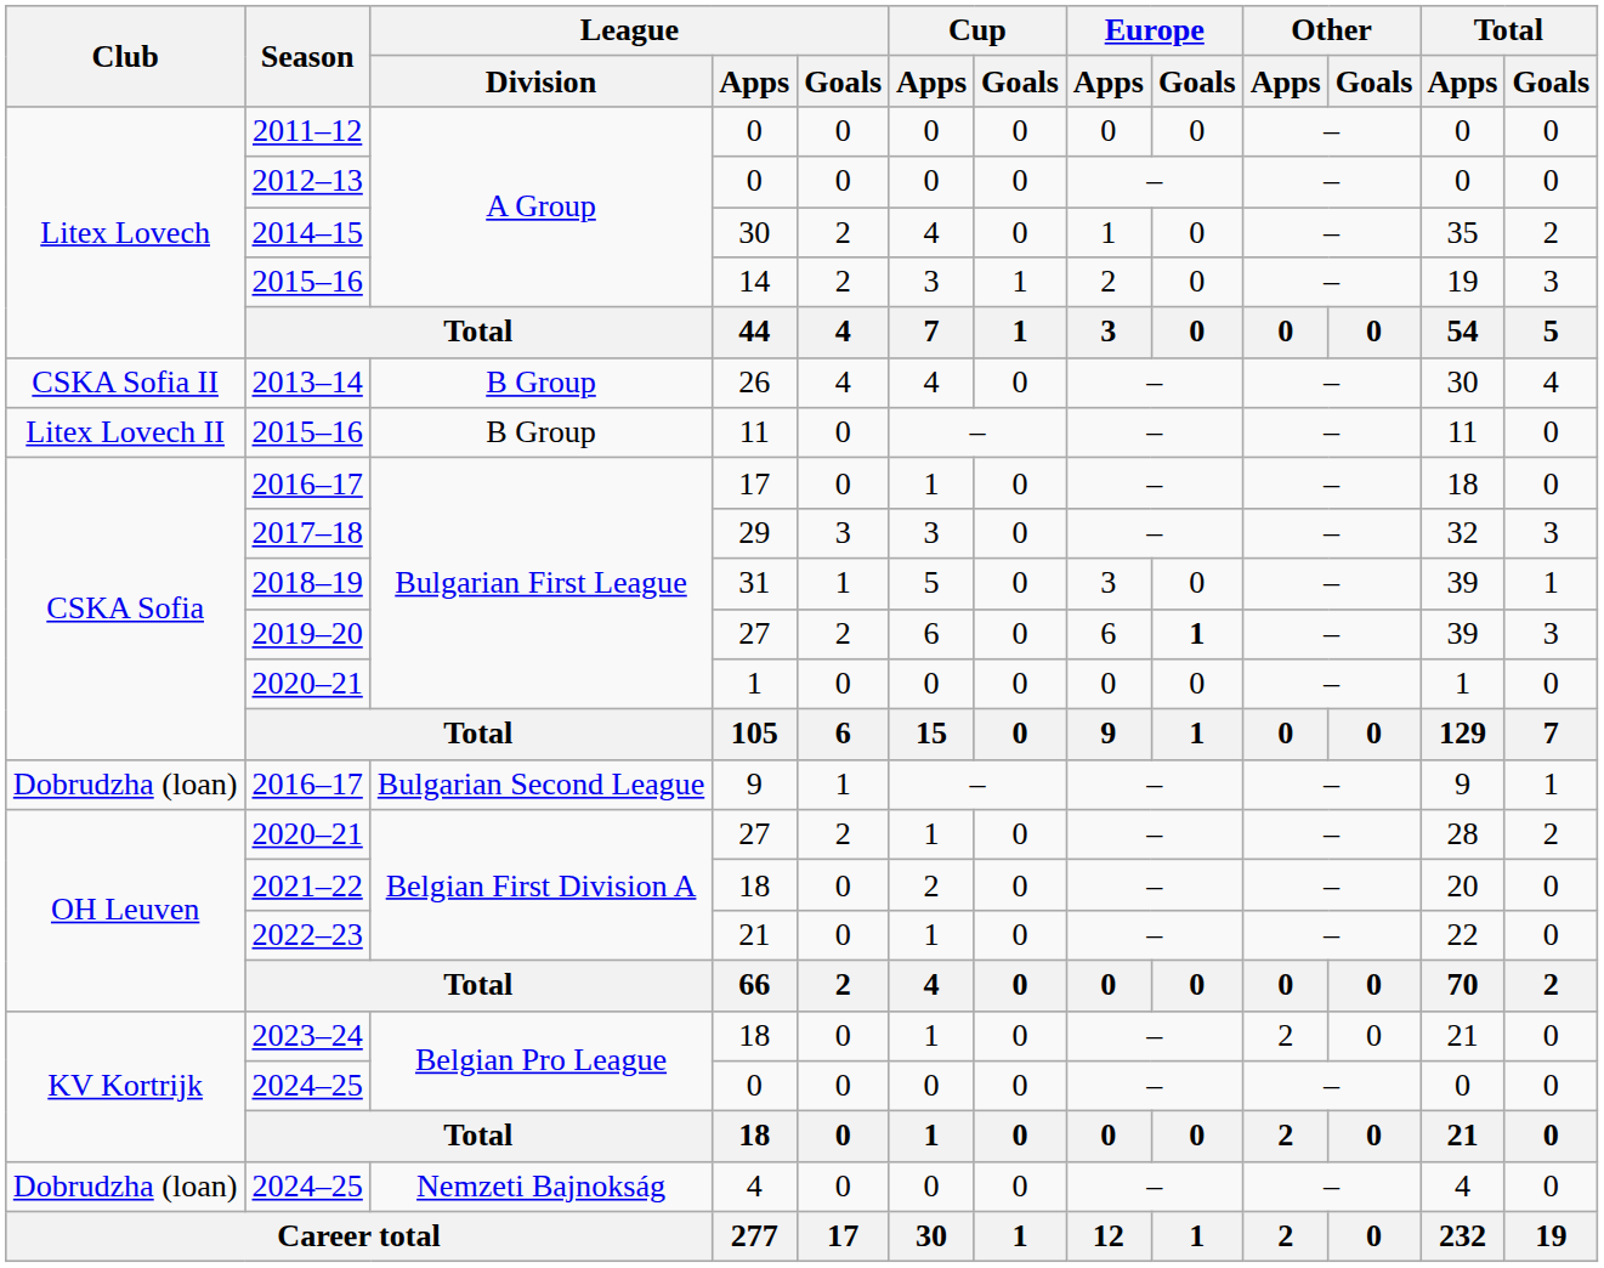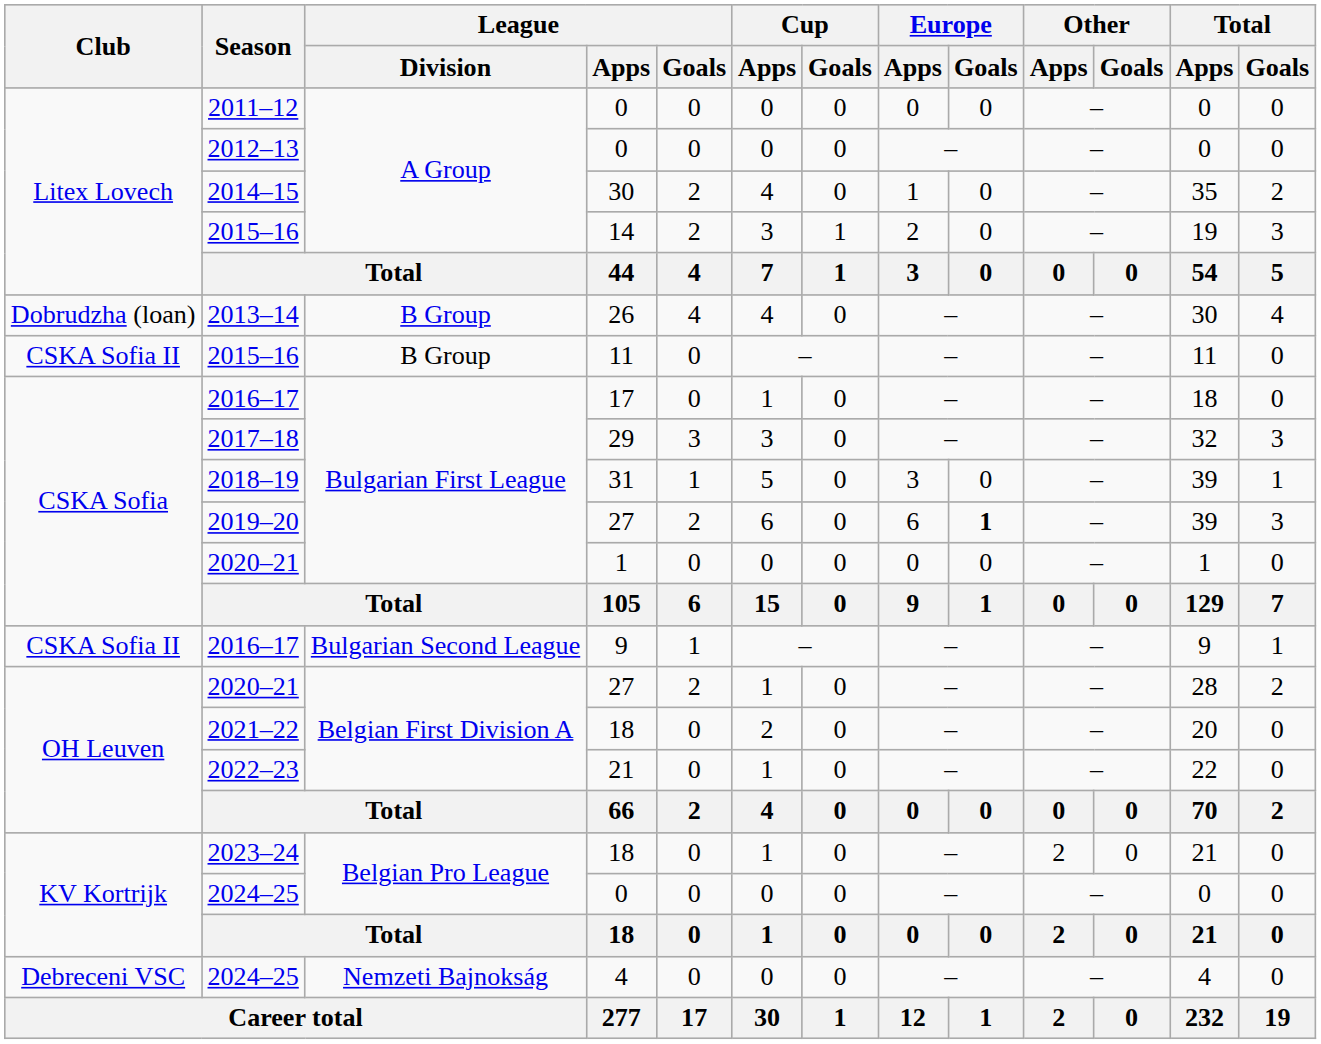 <table class="wikitable" style="text-align:center">
 <tr>
 <th rowspan="2">Club</th>
 <th rowspan="2">Season</th>
 <th colspan="3">League</th>
 <th colspan="2">Cup</th>
 <th colspan="2"><a href='#'>Europe</a></th>
 <th colspan="2">Other</th>
 <th colspan="2">Total</th>
 </tr>
 <tr>
 <th>Division</th>
 <th>Apps</th>
 <th>Goals</th>
 <th>Apps</th>
 <th>Goals</th>
 <th>Apps</th>
 <th>Goals</th>
 <th>Apps</th>
 <th>Goals</th>
 <th>Apps</th>
 <th>Goals</th>
 </tr>
 <tr>
 <td rowspan="5"><a href='#'>Litex Lovech</a></td>
 <td><a href='#'>2011–12</a></td>
 <td rowspan="4"><a href='#'>A Group</a></td>
 <td>0</td>
 <td>0</td>
 <td>0</td>
 <td>0</td>
 <td>0</td>
 <td>0</td>
 <td colspan="2">–</td>
 <td>0</td>
 <td>0</td>
 </tr>
 <tr>
 <td><a href='#'>2012–13</a></td>
 <td>0</td>
 <td>0</td>
 <td>0</td>
 <td>0</td>
 <td colspan="2">–</td>
 <td colspan="2">–</td>
 <td>0</td>
 <td>0</td>
 </tr>
 <tr>
 <td><a href='#'>2014–15</a></td>
 <td>30</td>
 <td>2</td>
 <td>4</td>
 <td>0</td>
 <td>1</td>
 <td>0</td>
 <td colspan="2">–</td>
 <td>35</td>
 <td>2</td>
 </tr>
 <tr>
 <td><a href='#'>2015–16</a></td>
 <td>14</td>
 <td>2</td>
 <td>3</td>
 <td>1</td>
 <td>2</td>
 <td>0</td>
 <td colspan="2">–</td>
 <td>19</td>
 <td>3</td>
 </tr>
 <tr>
 <th colspan="2">Total</th>
 <th>44</th>
 <th>4</th>
 <th>7</th>
 <th>1</th>
 <th>3</th>
 <th>0</th>
 <th>0</th>
 <th>0</th>
 <th>54</th>
 <th>5</th>
 </tr>
 <tr>
-<td><a href='#'>CSKA Sofia II</a></td>
+<td><a href='#'>Dobrudzha</a> (loan)</td>
 <td><a href='#'>2013–14</a></td>
 <td><a href='#'>B Group</a></td>
 <td>26</td>
 <td>4</td>
 <td>4</td>
 <td>0</td>
 <td colspan="2">–</td>
 <td colspan="2">–</td>
 <td>30</td>
 <td>4</td>
 </tr>
 <tr>
-<td><a href='#'>Litex Lovech II</a></td>
+<td><a href='#'>CSKA Sofia II</a></td>
 <td><a href='#'>2015–16</a></td>
 <td>B Group</td>
 <td>11</td>
 <td>0</td>
 <td colspan="2">–</td>
 <td colspan="2">–</td>
 <td colspan="2">–</td>
 <td>11</td>
 <td>0</td>
 </tr>
 <tr>
 <td rowspan="6"><a href='#'>CSKA Sofia</a></td>
 <td><a href='#'>2016–17</a></td>
 <td rowspan="5"><a href='#'>Bulgarian First League</a></td>
 <td>17</td>
 <td>0</td>
 <td>1</td>
 <td>0</td>
 <td colspan="2">–</td>
 <td colspan="2">–</td>
 <td>18</td>
 <td>0</td>
 </tr>
 <tr>
 <td><a href='#'>2017–18</a></td>
 <td>29</td>
 <td>3</td>
 <td>3</td>
 <td>0</td>
 <td colspan="2">–</td>
 <td colspan="2">–</td>
 <td>32</td>
 <td>3</td>
 </tr>
 <tr>
 <td><a href='#'>2018–19</a></td>
 <td>31</td>
 <td>1</td>
 <td>5</td>
 <td>0</td>
 <td>3</td>
 <td>0</td>
 <td colspan="2">–</td>
 <td>39</td>
 <td>1</td>
 </tr>
 <tr>
 <td><a href='#'>2019–20</a></td>
 <td>27</td>
 <td>2</td>
 <td>6</td>
 <td>0</td>
 <td>6</td>
 <td><strong>1</strong></td>
 <td colspan="2">–</td>
 <td>39</td>
 <td>3</td>
 </tr>
 <tr>
 <td><a href='#'>2020–21</a></td>
 <td>1</td>
 <td>0</td>
 <td>0</td>
 <td>0</td>
 <td>0</td>
 <td>0</td>
 <td colspan="2">–</td>
 <td>1</td>
 <td>0</td>
 </tr>
 <tr>
 <th colspan="2">Total</th>
 <th>105</th>
 <th>6</th>
 <th>15</th>
 <th>0</th>
 <th>9</th>
 <th>1</th>
 <th>0</th>
 <th>0</th>
 <th>129</th>
 <th>7</th>
 </tr>
 <tr>
-<td><a href='#'>Dobrudzha</a> (loan)</td>
+<td><a href='#'>CSKA Sofia II</a></td>
 <td><a href='#'>2016–17</a></td>
 <td><a href='#'>Bulgarian Second League</a></td>
 <td>9</td>
 <td>1</td>
 <td colspan="2">–</td>
 <td colspan="2">–</td>
 <td colspan="2">–</td>
 <td>9</td>
 <td>1</td>
 </tr>
 <tr>
 <td rowspan="4"><a href='#'>OH Leuven</a></td>
 <td><a href='#'>2020–21</a></td>
 <td rowspan="3"><a href='#'>Belgian First Division A</a></td>
 <td>27</td>
 <td>2</td>
 <td>1</td>
 <td>0</td>
 <td colspan="2">–</td>
 <td colspan="2">–</td>
 <td>28</td>
 <td>2</td>
 </tr>
 <tr>
 <td><a href='#'>2021–22</a></td>
 <td>18</td>
 <td>0</td>
 <td>2</td>
 <td>0</td>
 <td colspan="2">–</td>
 <td colspan="2">–</td>
 <td>20</td>
 <td>0</td>
 </tr>
 <tr>
 <td><a href='#'>2022–23</a></td>
 <td>21</td>
 <td>0</td>
 <td>1</td>
 <td>0</td>
 <td colspan="2">–</td>
 <td colspan="2">–</td>
 <td>22</td>
 <td>0</td>
 </tr>
 <tr>
 <th colspan="2">Total</th>
 <th>66</th>
 <th>2</th>
 <th>4</th>
 <th>0</th>
 <th>0</th>
 <th>0</th>
 <th>0</th>
 <th>0</th>
 <th>70</th>
 <th>2</th>
 </tr>
 <tr>
 <td rowspan="3"><a href='#'>KV Kortrijk</a></td>
 <td><a href='#'>2023–24</a></td>
 <td rowspan="2"><a href='#'>Belgian Pro League</a></td>
 <td>18</td>
 <td>0</td>
 <td>1</td>
 <td>0</td>
 <td colspan="2">–</td>
 <td>2</td>
 <td>0</td>
 <td>21</td>
 <td>0</td>
 </tr>
 <tr>
 <td><a href='#'>2024–25</a></td>
 <td>0</td>
 <td>0</td>
 <td>0</td>
 <td>0</td>
 <td colspan="2">–</td>
 <td colspan="2">–</td>
 <td>0</td>
 <td>0</td>
 </tr>
 <tr>
 <th colspan="2">Total</th>
 <th>18</th>
 <th>0</th>
 <th>1</th>
 <th>0</th>
 <th>0</th>
 <th>0</th>
 <th>2</th>
 <th>0</th>
 <th>21</th>
 <th>0</th>
 </tr>
 <tr>
-<td><a href='#'>Dobrudzha</a> (loan)</td>
+<td><a href='#'>Debreceni VSC</a></td>
 <td><a href='#'>2024–25</a></td>
 <td><a href='#'>Nemzeti Bajnokság</a></td>
 <td>4</td>
 <td>0</td>
 <td>0</td>
 <td>0</td>
 <td colspan="2">–</td>
 <td colspan="2">–</td>
 <td>4</td>
 <td>0</td>
 </tr>
 <tr>
 <th colspan="3">Career total</th>
 <th>277</th>
 <th>17</th>
 <th>30</th>
 <th>1</th>
 <th>12</th>
 <th>1</th>
 <th>2</th>
 <th>0</th>
 <th>232</th>
 <th>19</th>
 </tr>
 </table>
